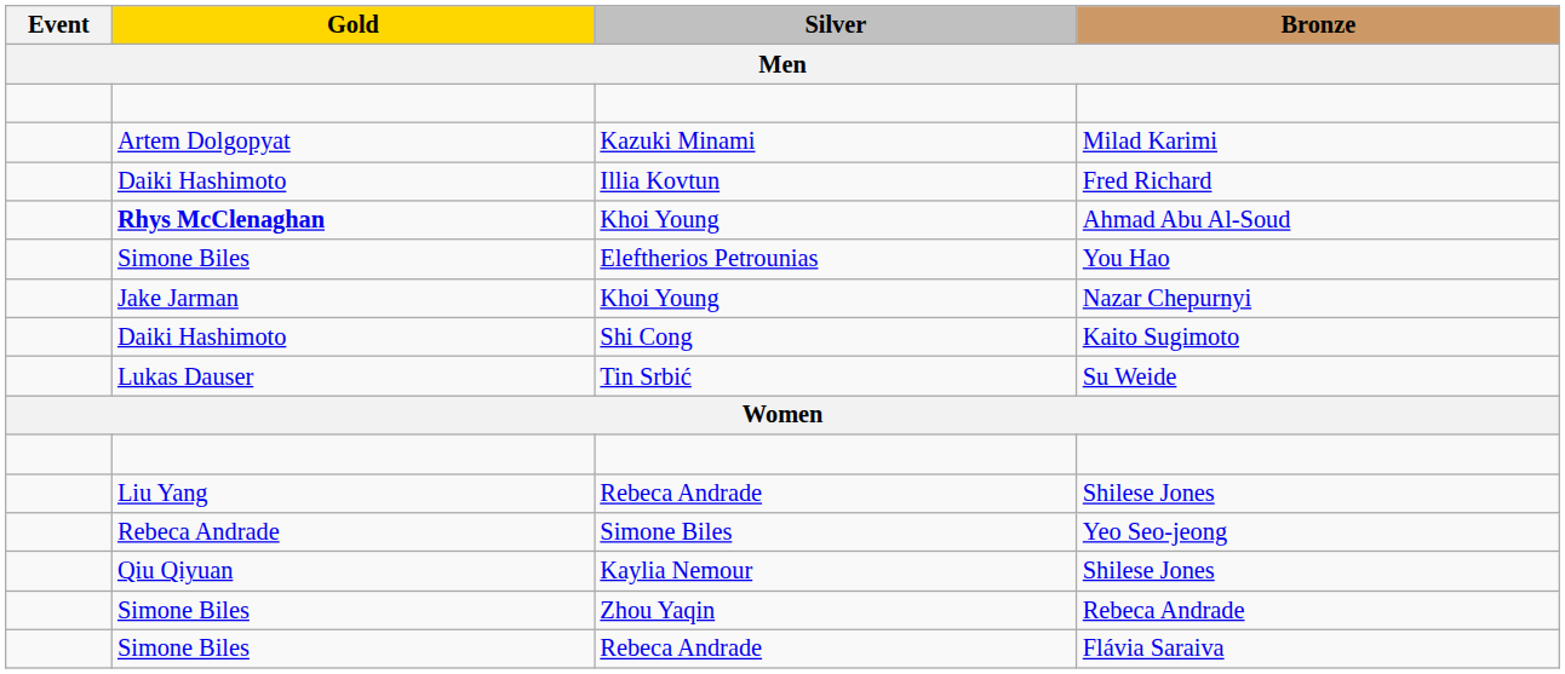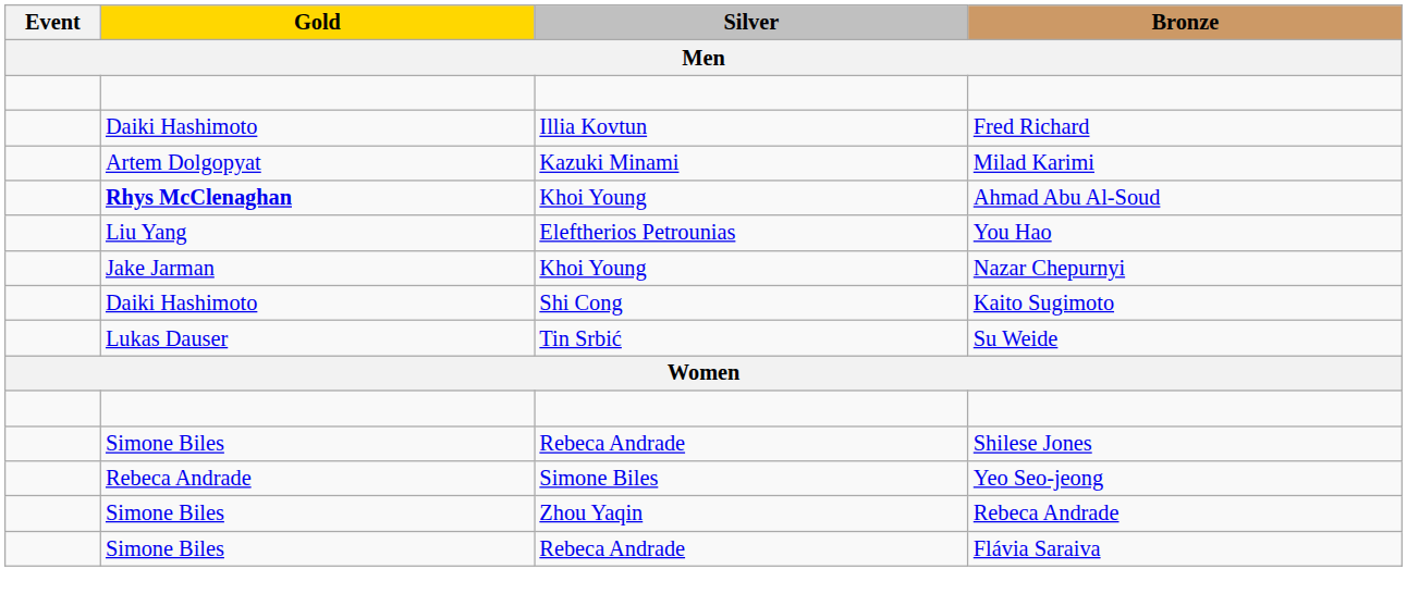 <table style="width:80%;" class="wikitable">
 <tr>
 <th style="text-align:center; width:2%;">Event</th>
 <td style="text-align:center; width:15%; background:gold;"><strong>Gold</strong></td>
 <td style="text-align:center; width:15%; background:silver;"><strong>Silver</strong></td>
 <td style="text-align:center; width:15%; background:#c96;"><strong>Bronze</strong></td>
 </tr>
 <tr>
 <th colspan=4><strong>Men</strong></th>
 </tr>
 <tr>
 <td><br></td>
 <td><br></td>
 <td><br></td>
 <td><br></td>
 </tr>
 <tr>
 <td><br></td>
+<td> <a href='#'>Daiki Hashimoto</a></td>
+<td> <a href='#'>Illia Kovtun</a></td>
+<td> <a href='#'>Fred Richard</a></td>
+</tr>
+<tr>
+<td><br></td>
 <td> <a href='#'>Artem Dolgopyat</a></td>
 <td> <a href='#'>Kazuki Minami</a></td>
 <td> <a href='#'>Milad Karimi</a></td>
-</tr>
-<tr>
-<td><br></td>
-<td> <a href='#'>Daiki Hashimoto</a></td>
-<td> <a href='#'>Illia Kovtun</a></td>
-<td> <a href='#'>Fred Richard</a></td>
 </tr>
 <tr>
 <td><br></td>
 <td><strong> <a href='#'>Rhys McClenaghan</a></strong></td>
 <td> <a href='#'>Khoi Young</a></td>
 <td> <a href='#'>Ahmad Abu Al-Soud</a></td>
 </tr>
 <tr>
 <td><br></td>
-<td> <a href='#'>Simone Biles</a></td>
+<td> <a href='#'>Liu Yang</a></td>
 <td> <a href='#'>Eleftherios Petrounias</a></td>
 <td> <a href='#'>You Hao</a></td>
 </tr>
 <tr>
 <td><br></td>
 <td> <a href='#'>Jake Jarman</a></td>
 <td> <a href='#'>Khoi Young</a></td>
 <td> <a href='#'>Nazar Chepurnyi</a></td>
 </tr>
 <tr>
 <td><br></td>
 <td> <a href='#'>Daiki Hashimoto</a></td>
 <td> <a href='#'>Shi Cong</a></td>
 <td> <a href='#'>Kaito Sugimoto</a></td>
 </tr>
 <tr>
 <td><br></td>
 <td> <a href='#'>Lukas Dauser</a></td>
 <td> <a href='#'>Tin Srbić</a></td>
 <td> <a href='#'>Su Weide</a></td>
 </tr>
 <tr>
 <th colspan=4><strong>Women</strong></th>
 </tr>
 <tr>
 <td><br></td>
 <td><br></td>
 <td><br></td>
 <td><br></td>
 </tr>
 <tr>
 <td><br></td>
-<td> <a href='#'>Liu Yang</a></td>
+<td> <a href='#'>Simone Biles</a></td>
 <td> <a href='#'>Rebeca Andrade</a></td>
 <td> <a href='#'>Shilese Jones</a></td>
 </tr>
 <tr>
 <td><br></td>
 <td> <a href='#'>Rebeca Andrade</a></td>
 <td> <a href='#'>Simone Biles</a></td>
 <td> <a href='#'>Yeo Seo-jeong</a></td>
-</tr>
-<tr>
-<td><br></td>
-<td> <a href='#'>Qiu Qiyuan</a></td>
-<td> <a href='#'>Kaylia Nemour</a></td>
-<td> <a href='#'>Shilese Jones</a></td>
 </tr>
 <tr>
 <td><br></td>
 <td> <a href='#'>Simone Biles</a></td>
 <td> <a href='#'>Zhou Yaqin</a></td>
 <td> <a href='#'>Rebeca Andrade</a></td>
 </tr>
 <tr>
 <td><br></td>
 <td> <a href='#'>Simone Biles</a></td>
 <td> <a href='#'>Rebeca Andrade</a></td>
 <td> <a href='#'>Flávia Saraiva</a></td>
 </tr>
 </table>
